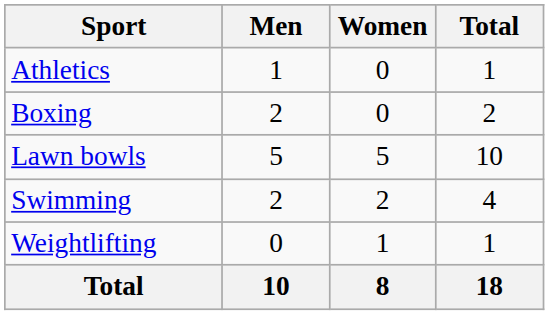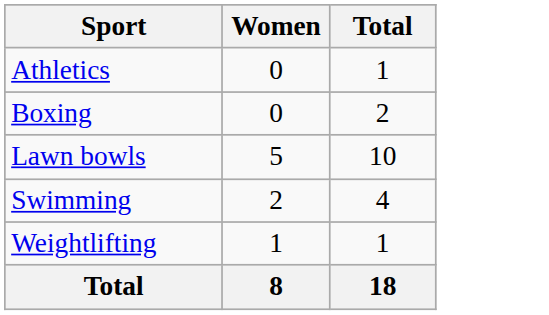 <table class="wikitable sortable" style="text-align:center;">
 <tr>
 <th width=120>Sport</th>
-<th width=55>Men</th>
 <th width=55>Women</th>
 <th width=55>Total</th>
 </tr>
 <tr>
 <td align=left><a href='#'>Athletics</a></td>
-<td>1</td>
 <td>0</td>
 <td>1</td>
 </tr>
 <tr>
 <td align=left><a href='#'>Boxing</a></td>
-<td>2</td>
 <td>0</td>
 <td>2</td>
 </tr>
 <tr>
 <td align=left><a href='#'>Lawn bowls</a></td>
 <td>5</td>
-<td>5</td>
 <td>10</td>
 </tr>
 <tr>
 <td align=left><a href='#'>Swimming</a></td>
 <td>2</td>
-<td>2</td>
 <td>4</td>
 </tr>
 <tr>
 <td align=left><a href='#'>Weightlifting</a></td>
-<td>0</td>
 <td>1</td>
 <td>1</td>
 </tr>
 <tr>
 <th>Total</th>
-<th>10</th>
 <th>8</th>
 <th>18</th>
 </tr>
 </table>
